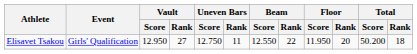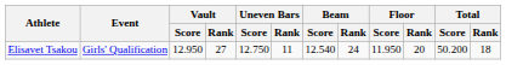 <table class="wikitable" border="1" style="font-size:90%">
 <tr>
 <th rowspan=2>Athlete</th>
 <th rowspan=2>Event</th>
 <th colspan=2>Vault</th>
 <th colspan=2>Uneven Bars</th>
 <th colspan=2>Beam</th>
 <th colspan=2>Floor</th>
 <th colspan=2>Total</th>
 </tr>
 <tr>
 <th>Score</th>
 <th>Rank</th>
 <th>Score</th>
 <th>Rank</th>
 <th>Score</th>
 <th>Rank</th>
 <th>Score</th>
 <th>Rank</th>
 <th>Score</th>
 <th>Rank</th>
 </tr>
 <tr>
 <td><a href='#'>Elisavet Tsakou</a></td>
 <td><a href='#'>Girls' Qualification</a></td>
 <td align=center>12.950</td>
 <td align=center>27</td>
 <td align=center>12.750</td>
 <td align=center>11</td>
-<td align=center>12.550</td>
-<td align=center>22</td>
+<td align=center>12.540</td>
+<td align=center>24</td>
 <td align=center>11.950</td>
 <td align=center>20</td>
 <td align=center>50.200</td>
 <td align=center>18</td>
 </tr>
 </table>
